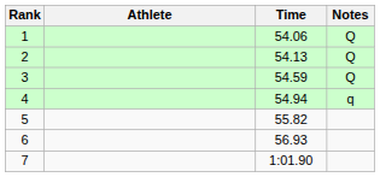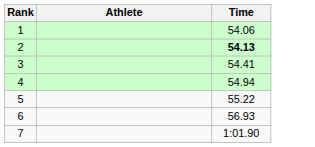 <table class="wikitable" style="text-align:center">
 <tr>
 <th width=40>Rank</th>
 <th width=250>Athlete</th>
 <th width=80>Time</th>
-<th width=50>Notes</th>
 </tr>
 <tr bgcolor=ccffcc>
 <td>1</td>
 <td align=left></td>
 <td>54.06</td>
-<td>Q</td>
 </tr>
 <tr bgcolor=ccffcc>
 <td>2</td>
 <td align=left></td>
-<td>54.13</td>
-<td>Q</td>
+<td><strong>54.13</strong></td>
 </tr>
 <tr bgcolor=ccffcc>
 <td>3</td>
 <td align=left></td>
-<td>54.59</td>
-<td>Q</td>
+<td>54.41</td>
 </tr>
 <tr bgcolor=ccffcc>
 <td>4</td>
 <td align=left></td>
 <td>54.94</td>
-<td>q</td>
 </tr>
 <tr>
 <td>5</td>
 <td align=left></td>
-<td>55.82</td>
-<td></td>
+<td>55.22</td>
 </tr>
 <tr>
 <td>6</td>
 <td align=left></td>
 <td>56.93</td>
-<td></td>
 </tr>
 <tr>
 <td>7</td>
 <td align=left></td>
 <td>1:01.90</td>
-<td></td>
 </tr>
 </table>
